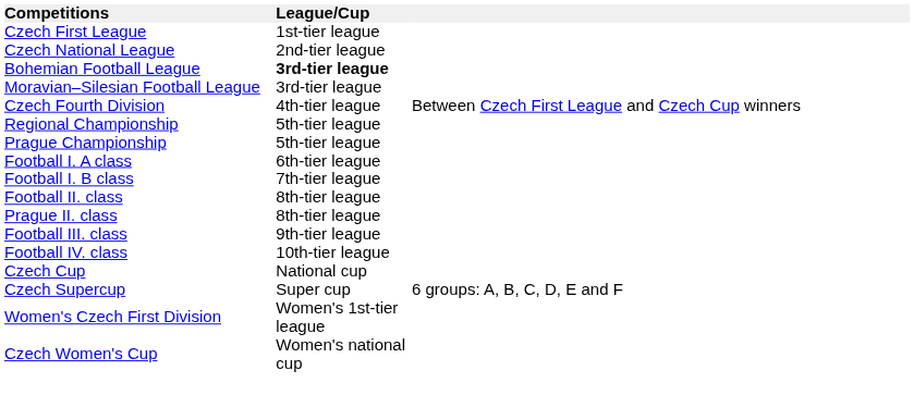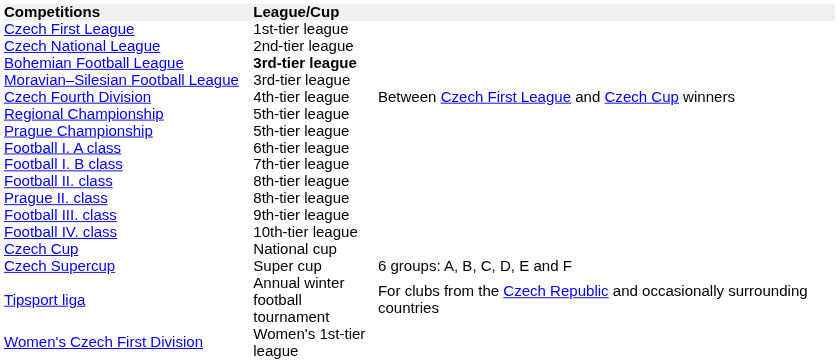 <table width="100%" cellspacing="0" cellpadding="0">
 <tr bgcolor="F0F0F0">
 <th width="30%" align="left"> Competitions</th>
 <th width="15%" align="left">League/Cup</th>
 <th width="55%" align="left"></th>
 </tr>
 <tr>
 <td><a href='#'>Czech First League</a></td>
 <td>1st-tier league</td>
 <td> </td>
 </tr>
 <tr>
 <td><a href='#'>Czech National League</a></td>
 <td>2nd-tier league</td>
 <td> </td>
 </tr>
 <tr>
 <td><a href='#'>Bohemian Football League</a></td>
 <td><strong>3rd-tier league</strong></td>
 <td> </td>
 </tr>
 <tr>
 <td><a href='#'>Moravian–Silesian Football League</a></td>
 <td>3rd-tier league</td>
 <td> </td>
 </tr>
 <tr>
 <td><a href='#'>Czech Fourth Division</a></td>
 <td>4th-tier league</td>
 <td>Between <a href='#'>Czech First League</a> and <a href='#'>Czech Cup</a> winners</td>
 </tr>
 <tr>
 <td><a href='#'>Regional Championship</a></td>
 <td>5th-tier league</td>
 <td></td>
 </tr>
 <tr>
 <td><a href='#'>Prague Championship</a></td>
 <td>5th-tier league</td>
 <td></td>
 </tr>
 <tr>
 <td><a href='#'>Football I. A class</a></td>
 <td>6th-tier league</td>
 <td></td>
 </tr>
 <tr>
 <td><a href='#'>Football I. B class</a></td>
 <td>7th-tier league</td>
 <td></td>
 </tr>
 <tr>
 <td><a href='#'>Football II. class</a></td>
 <td>8th-tier league</td>
 <td></td>
 </tr>
 <tr>
 <td><a href='#'>Prague II. class</a></td>
 <td>8th-tier league</td>
 <td></td>
 </tr>
 <tr>
 <td><a href='#'>Football III. class</a></td>
 <td>9th-tier league</td>
 <td></td>
 </tr>
 <tr>
 <td><a href='#'>Football IV. class</a></td>
 <td>10th-tier league</td>
 <td></td>
 </tr>
 <tr>
 <td><a href='#'>Czech Cup</a></td>
 <td>National cup</td>
 <td> </td>
 </tr>
 <tr>
 <td><a href='#'>Czech Supercup</a></td>
 <td>Super cup</td>
 <td>6 groups: A, B, C, D, E and F</td>
 </tr>
 <tr>
+<td><a href='#'>Tipsport liga</a></td>
+<td>Annual winter football tournament</td>
+<td>For clubs from the <a href='#'>Czech Republic</a> and occasionally surrounding countries</td>
+</tr>
+<tr>
 <td><a href='#'>Women's Czech First Division</a></td>
 <td>Women's 1st-tier league</td>
 <td></td>
 </tr>
-<tr>
-<td><a href='#'>Czech Women's Cup</a></td>
-<td>Women's national cup</td>
-<td></td>
-</tr>
 </table>
